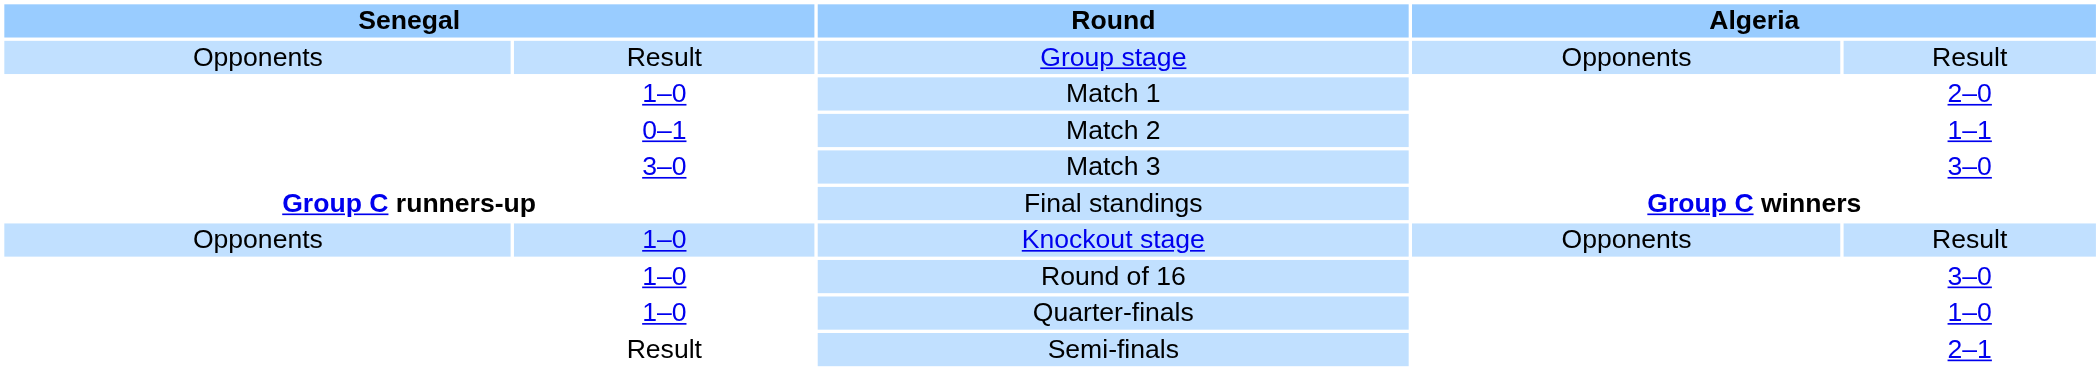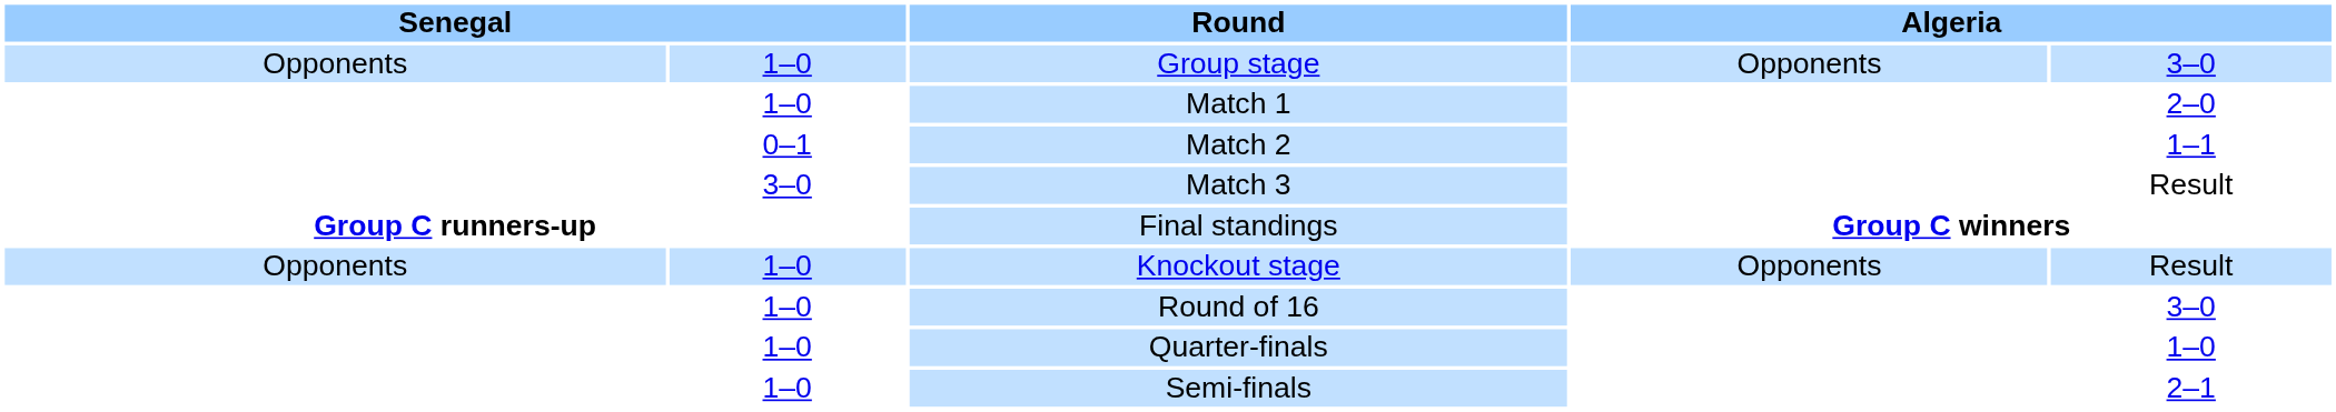 <table style="width:100%; text-align:center;">
 <tr style="vertical-align:top; background:#99CCFF;">
 <th colspan="2">Senegal</th>
 <th>Round</th>
 <th colspan="2">Algeria</th>
 </tr>
 <tr style="vertical-align:top; background:#C1E0FF;">
 <td>Opponents</td>
-<td>Result</td>
+<td><a href='#'>1–0</a></td>
 <td><a href='#'>Group stage</a></td>
 <td>Opponents</td>
-<td>Result</td>
+<td><a href='#'>3–0</a></td>
 </tr>
 <tr>
 <td style="text-align:left;"></td>
 <td><a href='#'>1–0</a> </td>
 <td style="background:#C1E0FF;">Match 1</td>
 <td style="text-align:left;"></td>
 <td><a href='#'>2–0</a></td>
 </tr>
 <tr>
 <td style="text-align:left;"></td>
 <td><a href='#'>0–1</a></td>
 <td style="background:#C1E0FF;">Match 2</td>
 <td style="text-align:left;"></td>
 <td><a href='#'>1–1</a>  </td>
 </tr>
 <tr>
 <td style="text-align:left;"></td>
 <td><a href='#'>3–0</a></td>
 <td style="background:#C1E0FF;">Match 3</td>
 <td style="text-align:left;"></td>
-<td><a href='#'>3–0</a></td>
+<td>Result</td>
 </tr>
 <tr>
 <td colspan="2" style="text-align:center;"><strong><a href='#'>Group C</a> runners-up</strong><br></td>
 <td style="background:#C1E0FF;">Final standings</td>
 <td colspan="2" style="text-align:center;"><strong><a href='#'>Group C</a> winners</strong><br></td>
 </tr>
 <tr style="vertical-align:top; background:#C1E0FF;">
 <td>Opponents</td>
 <td><a href='#'>1–0</a></td>
 <td><a href='#'>Knockout stage</a></td>
 <td>Opponents</td>
 <td>Result</td>
 </tr>
 <tr>
 <td style="text-align:left;"></td>
 <td><a href='#'>1–0</a></td>
 <td style="background:#C1E0FF;">Round of 16</td>
 <td style="text-align:left;"></td>
 <td><a href='#'>3–0</a></td>
 </tr>
 <tr>
 <td style="text-align:left;"></td>
 <td><a href='#'>1–0</a></td>
 <td style="background:#C1E0FF;">Quarter-finals</td>
 <td style="text-align:left;"></td>
 <td><a href='#'>1–0</a></td>
 </tr>
 <tr>
 <td style="text-align:left;"></td>
-<td>Result</td>
+<td><a href='#'>1–0</a> </td>
 <td style="background:#C1E0FF;">Semi-finals</td>
 <td style="text-align:left;"></td>
 <td><a href='#'>2–1</a></td>
 </tr>
 </table>
